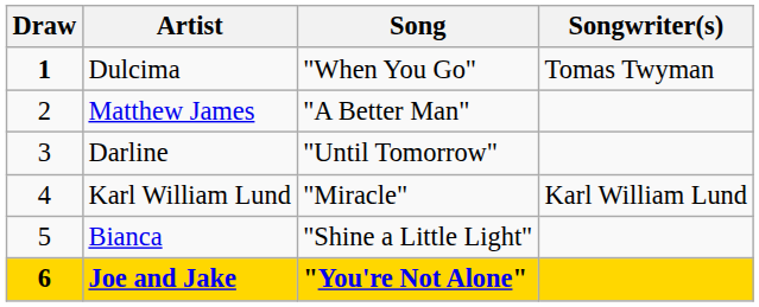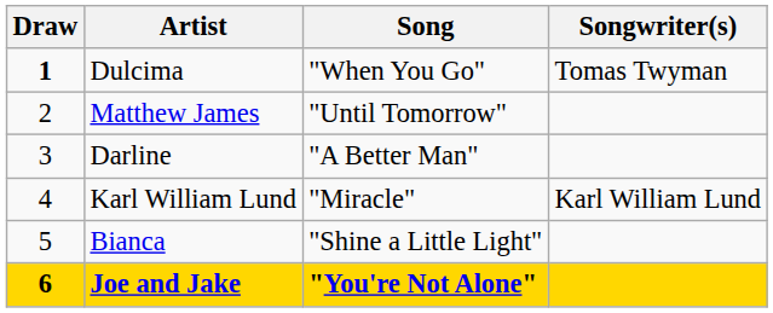 <table class="sortable wikitable" style="margin: 1em auto 1em auto; text-align:center;">
 <tr>
 <th>Draw</th>
 <th>Artist</th>
 <th>Song</th>
 <th class="unsortable">Songwriter(s)</th>
 </tr>
 <tr>
 <td><strong>1</strong></td>
 <td style="text-align:left;">Dulcima</td>
 <td style="text-align:left;">"When You Go"</td>
 <td style="text-align:left;">Tomas Twyman</td>
 </tr>
 <tr>
 <td>2</td>
 <td style="text-align:left;"><a href='#'>Matthew James</a></td>
-<td style="text-align:left;">"A Better Man"</td>
+<td style="text-align:left;">"Until Tomorrow"</td>
 <td style="text-align:left;"></td>
 </tr>
 <tr>
 <td>3</td>
 <td style="text-align:left;">Darline</td>
-<td style="text-align:left;">"Until Tomorrow"</td>
+<td style="text-align:left;">"A Better Man"</td>
 <td style="text-align:left;"></td>
 </tr>
 <tr>
 <td>4</td>
 <td style="text-align:left;">Karl William Lund</td>
 <td style="text-align:left;">"Miracle"</td>
 <td style="text-align:left;">Karl William Lund</td>
 </tr>
 <tr>
 <td>5</td>
 <td style="text-align:left;"><a href='#'>Bianca</a></td>
 <td style="text-align:left;">"Shine a Little Light"</td>
 <td style="text-align:left;"></td>
 </tr>
 <tr style="font-weight:bold; background:gold;">
 <td>6</td>
 <td style="text-align:left;"><a href='#'>Joe and Jake</a></td>
 <td style="text-align:left;">"<a href='#'>You're Not Alone</a>"</td>
 <td style="text-align:left;"></td>
 </tr>
 </table>
